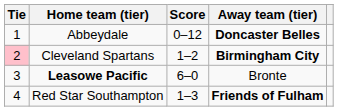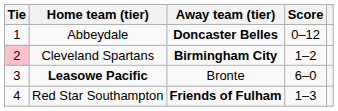 <table class="wikitable" style="text-align:center; font-size:85%">
 <tr>
 <th>Tie</th>
 <th>Home team (tier)</th>
+<th>Away team (tier)</th>
 <th>Score</th>
-<th>Away team (tier)</th>
 <th></th>
 </tr>
 <tr>
 <td align="center">1</td>
 <td>Abbeydale</td>
+<td><strong>Doncaster Belles</strong></td>
 <td align="center">0–12</td>
-<td><strong>Doncaster Belles</strong></td>
 <td></td>
 </tr>
 <tr>
 <td align="center" style="background: pink;">2</td>
 <td>Cleveland Spartans</td>
+<td><strong>Birmingham City</strong></td>
 <td align="center">1–2</td>
-<td><strong>Birmingham City</strong></td>
 <td></td>
 </tr>
 <tr>
 <td align="center">3</td>
 <td><strong>Leasowe Pacific</strong></td>
+<td>Bronte</td>
 <td align="center">6–0</td>
-<td>Bronte</td>
 <td></td>
 </tr>
 <tr>
 <td align="center">4</td>
 <td>Red Star Southampton</td>
+<td><strong>Friends of Fulham</strong></td>
 <td align="center">1–3</td>
-<td><strong>Friends of Fulham</strong></td>
 <td></td>
 </tr>
 </table>
